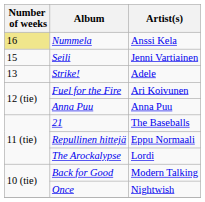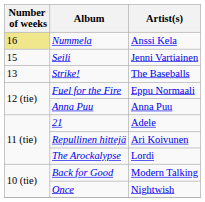 <table class="wikitable sortable">
 <tr>
 <th style="width:30px;">Number<br> of weeks</th>
 <th>Album</th>
 <th>Artist(s)</th>
 </tr>
 <tr>
 <td style="background: khaki;">16</td>
 <td><em><a href='#'>Nummela</a></em></td>
 <td><a href='#'>Anssi Kela</a></td>
 </tr>
 <tr>
 <td>15</td>
 <td><em><a href='#'>Seili</a></em></td>
 <td><a href='#'>Jenni Vartiainen</a></td>
 </tr>
 <tr>
 <td>13</td>
 <td><em><a href='#'>Strike!</a></em></td>
-<td><a href='#'>Adele</a></td>
+<td><a href='#'>The Baseballs</a></td>
 </tr>
 <tr>
 <td rowspan="2">12 (tie)</td>
 <td><em><a href='#'>Fuel for the Fire</a></em></td>
-<td><a href='#'>Ari Koivunen</a></td>
+<td><a href='#'>Eppu Normaali</a></td>
 </tr>
 <tr>
 <td><em><a href='#'>Anna Puu</a></em></td>
 <td><a href='#'>Anna Puu</a></td>
 </tr>
 <tr>
 <td rowspan="3">11 (tie)</td>
 <td><em><a href='#'>21</a></em></td>
-<td><a href='#'>The Baseballs</a></td>
+<td><a href='#'>Adele</a></td>
 </tr>
 <tr>
 <td><em><a href='#'>Repullinen hittejä</a></em></td>
-<td><a href='#'>Eppu Normaali</a></td>
+<td><a href='#'>Ari Koivunen</a></td>
 </tr>
 <tr>
 <td><em><a href='#'>The Arockalypse</a></em></td>
 <td><a href='#'>Lordi</a></td>
 </tr>
 <tr>
 <td rowspan="2">10 (tie)</td>
 <td><em><a href='#'>Back for Good</a></em></td>
 <td><a href='#'>Modern Talking</a></td>
 </tr>
 <tr>
 <td><em><a href='#'>Once</a></em></td>
 <td><a href='#'>Nightwish</a></td>
 </tr>
 <tr>
 </tr>
 </table>
